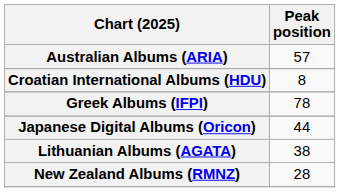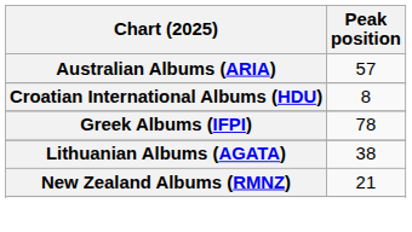 <table class="wikitable sortable plainrowheaders" style="text-align:center">
 <tr>
 <th scope="col">Chart (2025)</th>
 <th scope="col">Peak<br>position</th>
 </tr>
 <tr>
 <th scope="row">Australian Albums (<a href='#'>ARIA</a>)</th>
 <td>57</td>
 </tr>
 <tr>
 </tr>
 <tr>
 </tr>
 <tr>
 </tr>
 <tr>
 </tr>
 <tr>
 <th scope="row">Croatian International Albums (<a href='#'>HDU</a>)</th>
 <td>8</td>
 </tr>
 <tr>
 </tr>
 <tr>
 </tr>
 <tr>
 </tr>
 <tr>
 </tr>
 <tr>
 <th scope="row">Greek Albums (<a href='#'>IFPI</a>)</th>
 <td>78</td>
 </tr>
 <tr>
 </tr>
 <tr>
 </tr>
 <tr>
-<th scope="row">Japanese Digital Albums (<a href='#'>Oricon</a>)</th>
-<td>44</td>
-</tr>
-<tr>
 <th scope="row">Lithuanian Albums (<a href='#'>AGATA</a>)</th>
 <td>38</td>
 </tr>
 <tr>
 <th scope="row">New Zealand Albums (<a href='#'>RMNZ</a>)</th>
-<td>28</td>
+<td>21</td>
 </tr>
 <tr>
 </tr>
 <tr>
 </tr>
 <tr>
 </tr>
 <tr>
 </tr>
 <tr>
 </tr>
 <tr>
 </tr>
 <tr>
 </tr>
 <tr>
 </tr>
 </table>
